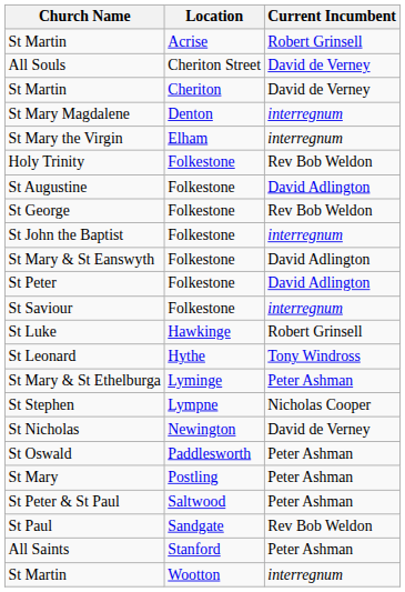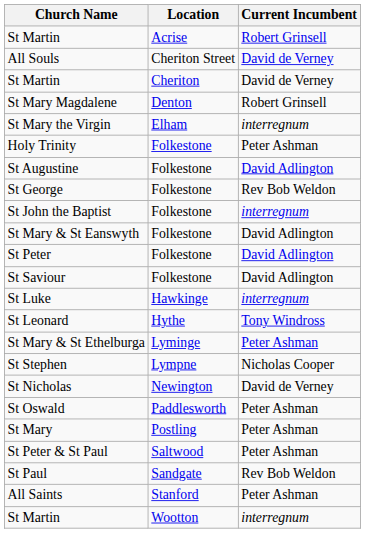 <table class="wikitable">
 <tr>
 <th>Church Name</th>
 <th>Location</th>
 <th>Current Incumbent</th>
 </tr>
 <tr>
 <td>St Martin</td>
 <td><a href='#'>Acrise</a></td>
 <td><a href='#'>Robert Grinsell</a></td>
 </tr>
 <tr>
 <td>All Souls</td>
 <td>Cheriton Street</td>
 <td><a href='#'>David de Verney</a></td>
 </tr>
 <tr>
 <td>St Martin</td>
 <td><a href='#'>Cheriton</a></td>
 <td>David de Verney</td>
 </tr>
 <tr>
 <td>St Mary Magdalene</td>
 <td><a href='#'>Denton</a></td>
-<td><em><a href='#'>interregnum</a></em></td>
+<td>Robert Grinsell</td>
 </tr>
 <tr>
 <td>St Mary the Virgin</td>
 <td><a href='#'>Elham</a></td>
 <td><em>interregnum</em></td>
 </tr>
 <tr>
 <td>Holy Trinity</td>
 <td><a href='#'>Folkestone</a></td>
-<td>Rev Bob Weldon</td>
+<td>Peter Ashman</td>
 </tr>
 <tr>
 <td>St Augustine</td>
 <td>Folkestone</td>
 <td><a href='#'>David Adlington</a></td>
 </tr>
 <tr>
 <td>St George</td>
 <td>Folkestone</td>
 <td>Rev Bob Weldon</td>
 </tr>
 <tr>
 <td>St John the Baptist</td>
 <td>Folkestone</td>
 <td><em><a href='#'>interregnum</a></em></td>
 </tr>
 <tr>
 <td>St Mary & St Eanswyth</td>
 <td>Folkestone</td>
 <td>David Adlington</td>
 </tr>
 <tr>
 <td>St Peter</td>
 <td>Folkestone</td>
 <td><a href='#'>David Adlington</a></td>
 </tr>
 <tr>
 <td>St Saviour</td>
 <td>Folkestone</td>
-<td><em><a href='#'>interregnum</a></em></td>
+<td>David Adlington</td>
 </tr>
 <tr>
 <td>St Luke</td>
 <td><a href='#'>Hawkinge</a></td>
-<td>Robert Grinsell</td>
+<td><em><a href='#'>interregnum</a></em></td>
 </tr>
 <tr>
 <td>St Leonard</td>
 <td><a href='#'>Hythe</a></td>
 <td><a href='#'>Tony Windross</a></td>
 </tr>
 <tr>
 <td>St Mary & St Ethelburga</td>
 <td><a href='#'>Lyminge</a></td>
 <td><a href='#'>Peter Ashman</a></td>
 </tr>
 <tr>
 <td>St Stephen</td>
 <td><a href='#'>Lympne</a></td>
 <td>Nicholas Cooper</td>
 </tr>
 <tr>
 <td>St Nicholas</td>
 <td><a href='#'>Newington</a></td>
 <td>David de Verney</td>
 </tr>
 <tr>
 <td>St Oswald</td>
 <td><a href='#'>Paddlesworth</a></td>
 <td>Peter Ashman</td>
 </tr>
 <tr>
 <td>St Mary</td>
 <td><a href='#'>Postling</a></td>
 <td>Peter Ashman</td>
 </tr>
 <tr>
 <td>St Peter & St Paul</td>
 <td><a href='#'>Saltwood</a></td>
 <td>Peter Ashman</td>
 </tr>
 <tr>
 <td>St Paul</td>
 <td><a href='#'>Sandgate</a></td>
 <td>Rev Bob Weldon</td>
 </tr>
 <tr>
 <td>All Saints</td>
 <td><a href='#'>Stanford</a></td>
 <td>Peter Ashman</td>
 </tr>
 <tr>
 <td>St Martin</td>
 <td><a href='#'>Wootton</a></td>
 <td><em>interregnum</em></td>
 </tr>
 </table>
